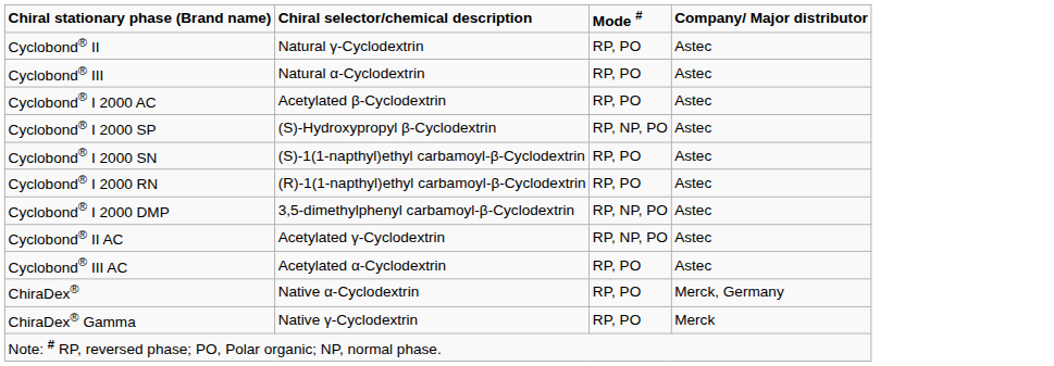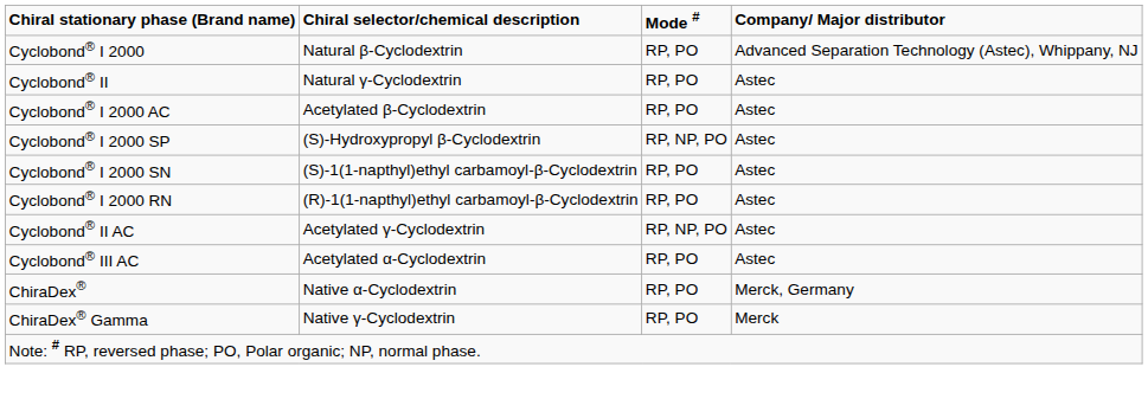 <table class="wikitable">
 <tr>
 <td><strong>Chiral stationary phase (Brand name)</strong></td>
 <td><strong>Chiral selector/chemical description</strong></td>
 <td><strong>Mode <sup>#</sup></strong></td>
 <td><strong>Company/ Major distributor</strong></td>
 </tr>
 <tr>
+<td>Cyclobond<sup>®</sup>  I 2000</td>
+<td>Natural β-Cyclodextrin</td>
+<td>RP, PO</td>
+<td>Advanced Separation Technology (Astec), Whippany, NJ</td>
+</tr>
+<tr>
 <td>Cyclobond<sup>®</sup>  II</td>
 <td>Natural γ-Cyclodextrin</td>
-<td>RP, PO</td>
-<td>Astec</td>
-</tr>
-<tr>
-<td>Cyclobond<sup>®</sup>  III</td>
-<td>Natural α-Cyclodextrin</td>
 <td>RP, PO</td>
 <td>Astec</td>
 </tr>
 <tr>
 <td>Cyclobond<sup>®</sup>  I 2000 AC</td>
 <td>Acetylated β-Cyclodextrin</td>
 <td>RP, PO</td>
 <td>Astec</td>
 </tr>
 <tr>
 <td>Cyclobond<sup>®</sup> I 2000 SP</td>
 <td>(S)-Hydroxypropyl  β-Cyclodextrin</td>
 <td>RP, NP, PO</td>
 <td>Astec</td>
 </tr>
 <tr>
 <td>Cyclobond<sup>®</sup>  I 2000 SN</td>
 <td>(S)-1(1-napthyl)ethyl  carbamoyl-β-Cyclodextrin</td>
 <td>RP, PO</td>
 <td>Astec</td>
 </tr>
 <tr>
 <td>Cyclobond<sup>®</sup>  I 2000 RN</td>
 <td>(R)-1(1-napthyl)ethyl  carbamoyl-β-Cyclodextrin</td>
 <td>RP, PO</td>
-<td>Astec</td>
-</tr>
-<tr>
-<td>Cyclobond<sup>®</sup>  I 2000 DMP</td>
-<td>3,5-dimethylphenyl  carbamoyl-β-Cyclodextrin</td>
-<td>RP, NP, PO</td>
 <td>Astec</td>
 </tr>
 <tr>
 <td>Cyclobond<sup>®</sup>  II AC</td>
 <td>Acetylated  γ-Cyclodextrin</td>
 <td>RP, NP, PO</td>
 <td>Astec</td>
 </tr>
 <tr>
 <td>Cyclobond<sup>®</sup>  III AC</td>
 <td>Acetylated  α-Cyclodextrin</td>
 <td>RP, PO</td>
 <td>Astec</td>
 </tr>
 <tr>
 <td>ChiraDex<sup>®</sup></td>
 <td>Native α-Cyclodextrin</td>
 <td>RP, PO</td>
 <td>Merck, Germany</td>
 </tr>
 <tr>
 <td>ChiraDex<sup>®</sup> Gamma</td>
 <td>Native γ-Cyclodextrin</td>
 <td>RP, PO</td>
 <td>Merck</td>
 </tr>
 <tr>
 <td colspan="4">Note: <strong><sup>#</sup></strong> RP, reversed phase; PO, Polar organic; NP, normal phase.</td>
 </tr>
 </table>
